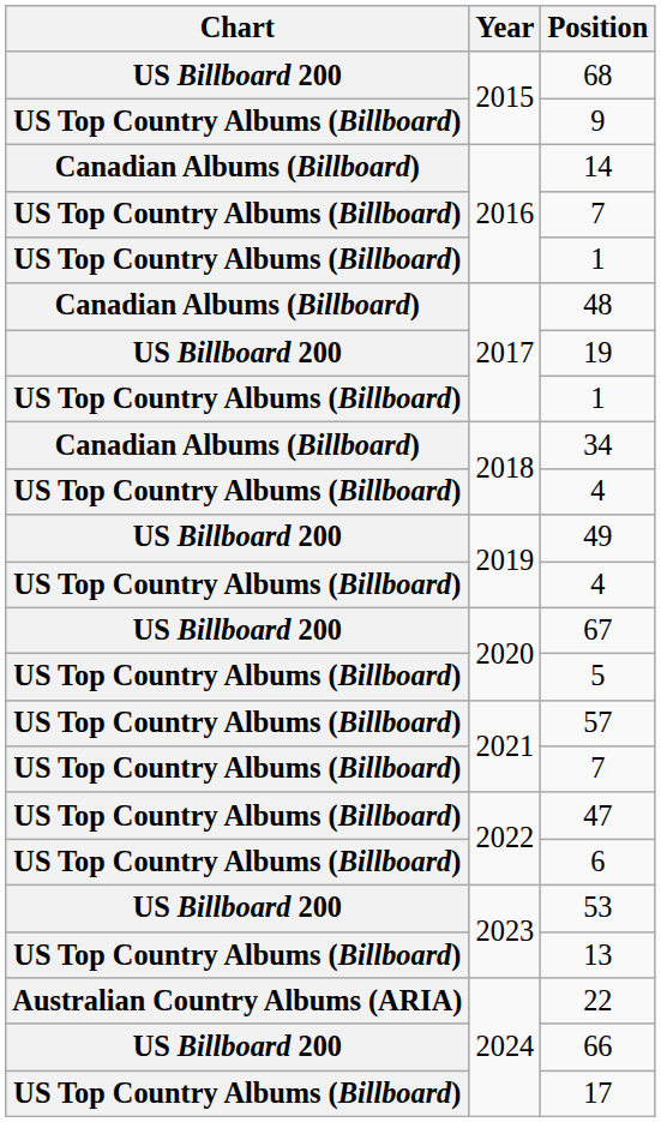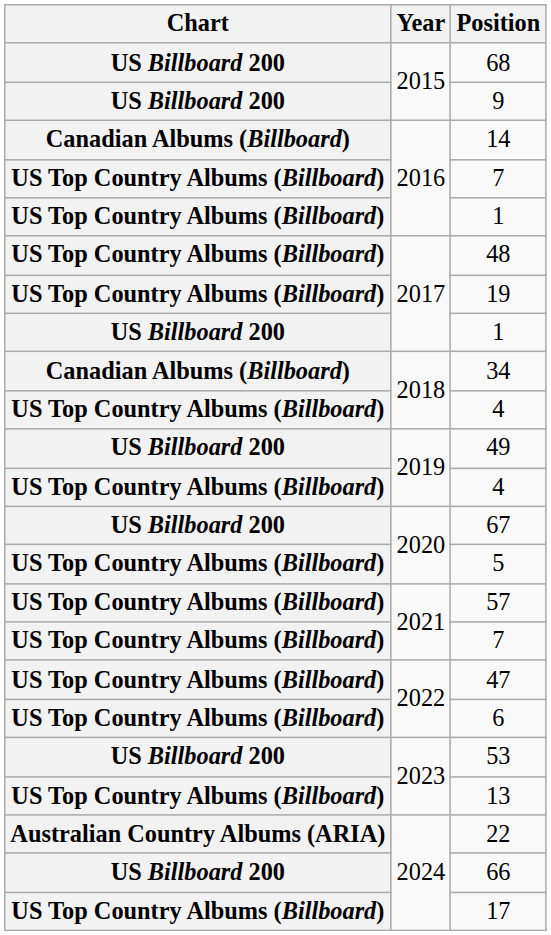 <table class="wikitable sortable plainrowheaders" style="text-align:center">
 <tr>
 <th>Chart</th>
 <th>Year</th>
 <th>Position</th>
 </tr>
 <tr>
 <th scope="row">US <em>Billboard</em> 200</th>
 <td rowspan="2">2015</td>
 <td>68</td>
 </tr>
 <tr>
-<th scope="row">US Top Country Albums (<em>Billboard</em>)</th>
+<th scope="row">US <em>Billboard</em> 200</th>
 <td>9</td>
 </tr>
 <tr>
 <th scope="row">Canadian Albums (<em>Billboard</em>)</th>
 <td rowspan="3">2016</td>
 <td>14</td>
 </tr>
 <tr>
 <th scope="row">US Top Country Albums (<em>Billboard</em>)</th>
 <td>7</td>
 </tr>
 <tr>
 <th scope="row">US Top Country Albums (<em>Billboard</em>)</th>
 <td>1</td>
 </tr>
 <tr>
-<th scope="row">Canadian Albums (<em>Billboard</em>)</th>
+<th scope="row">US Top Country Albums (<em>Billboard</em>)</th>
 <td rowspan="3">2017</td>
 <td>48</td>
 </tr>
 <tr>
-<th scope="row">US <em>Billboard</em> 200</th>
+<th scope="row">US Top Country Albums (<em>Billboard</em>)</th>
 <td>19</td>
 </tr>
 <tr>
-<th scope="row">US Top Country Albums (<em>Billboard</em>)</th>
+<th scope="row">US <em>Billboard</em> 200</th>
 <td>1</td>
 </tr>
 <tr>
 <th scope="row">Canadian Albums (<em>Billboard</em>)</th>
 <td rowspan="2">2018</td>
 <td>34</td>
 </tr>
 <tr>
 <th scope="row">US Top Country Albums (<em>Billboard</em>)</th>
 <td>4</td>
 </tr>
 <tr>
 <th scope="row">US <em>Billboard</em> 200</th>
 <td rowspan="2">2019</td>
 <td>49</td>
 </tr>
 <tr>
 <th scope="row">US Top Country Albums (<em>Billboard</em>)</th>
 <td>4</td>
 </tr>
 <tr>
 <th scope="row">US <em>Billboard</em> 200</th>
 <td rowspan="2">2020</td>
 <td>67</td>
 </tr>
 <tr>
 <th scope="row">US Top Country Albums (<em>Billboard</em>)</th>
 <td>5</td>
 </tr>
 <tr>
 <th scope="row">US Top Country Albums (<em>Billboard</em>)</th>
 <td rowspan="2">2021</td>
 <td>57</td>
 </tr>
 <tr>
 <th scope="row">US Top Country Albums (<em>Billboard</em>)</th>
 <td>7</td>
 </tr>
 <tr>
 <th scope="row">US Top Country Albums (<em>Billboard</em>)</th>
 <td rowspan="2">2022</td>
 <td>47</td>
 </tr>
 <tr>
 <th scope="row">US Top Country Albums (<em>Billboard</em>)</th>
 <td>6</td>
 </tr>
 <tr>
 <th scope="row">US <em>Billboard</em> 200</th>
 <td rowspan="2">2023</td>
 <td>53</td>
 </tr>
 <tr>
 <th scope="row">US Top Country Albums (<em>Billboard</em>)</th>
 <td>13</td>
 </tr>
 <tr>
 <th scope="row">Australian Country Albums (ARIA)</th>
 <td rowspan="3">2024</td>
 <td>22</td>
 </tr>
 <tr>
 <th scope="row">US <em>Billboard</em> 200</th>
 <td>66</td>
 </tr>
 <tr>
 <th scope="row">US Top Country Albums (<em>Billboard</em>)</th>
 <td>17</td>
 </tr>
 </table>
